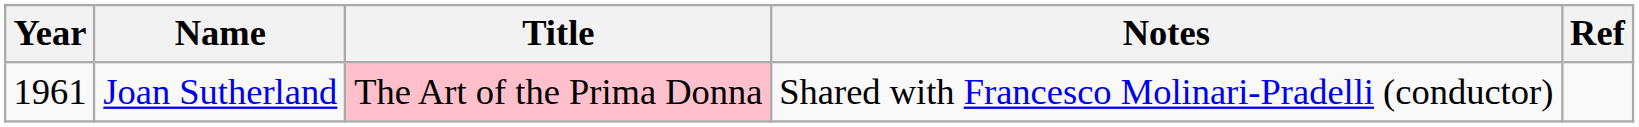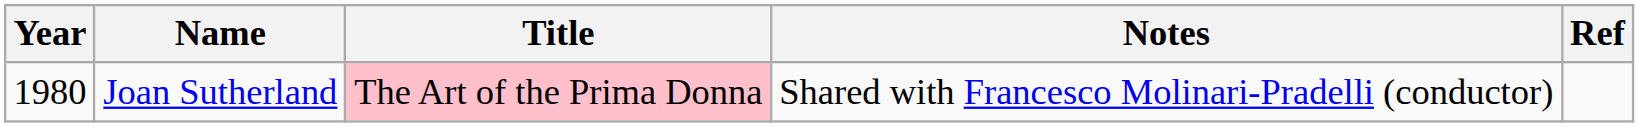 <table class="wikitable">
 <tr>
 <th>Year</th>
 <th>Name</th>
 <th>Title</th>
 <th>Notes</th>
 <th>Ref</th>
 </tr>
 <tr>
-<td>1961</td>
+<td>1980</td>
 <td><a href='#'>Joan Sutherland</a></td>
 <td style="background: pink;">The Art of the Prima Donna</td>
 <td>Shared with <a href='#'>Francesco Molinari-Pradelli</a> (conductor)</td>
 <td></td>
 </tr>
 </table>
